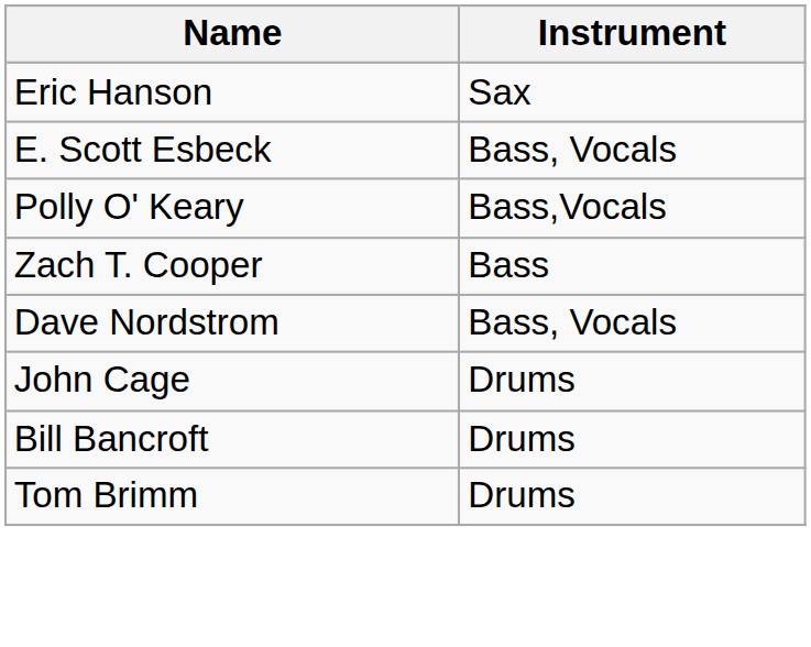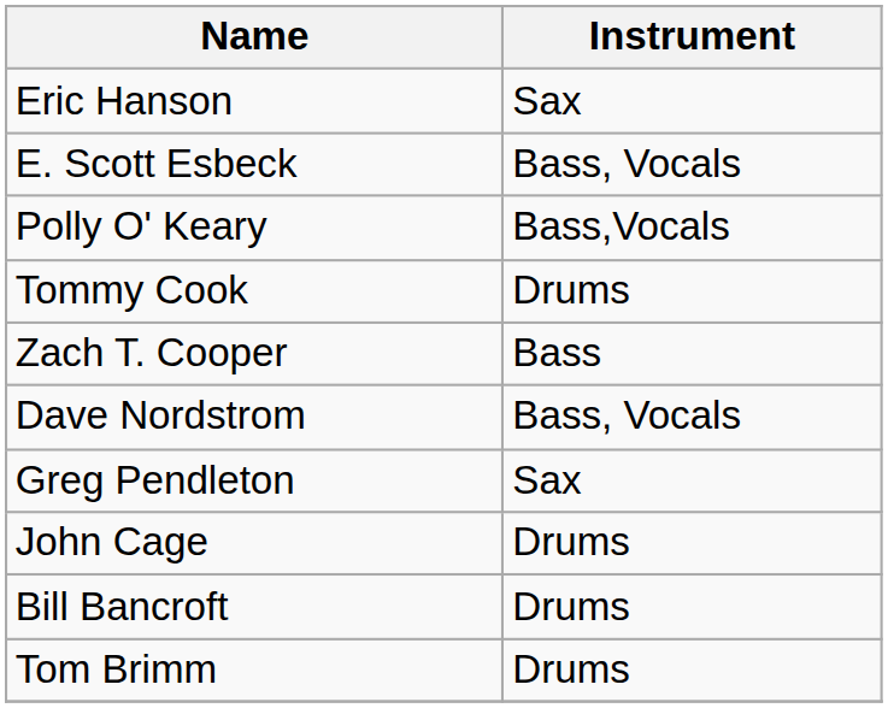 <table class="wikitable">
 <tr>
 <th scope="col" style="width:12em;">Name</th>
 <th scope="col" style="width:9em;">Instrument</th>
 </tr>
 <tr>
 <td>Eric Hanson</td>
 <td>Sax</td>
 </tr>
 <tr>
 <td>E. Scott Esbeck</td>
 <td>Bass, Vocals</td>
 </tr>
 <tr>
 <td>Polly O' Keary</td>
 <td>Bass,Vocals</td>
 </tr>
 <tr>
+<td>Tommy Cook</td>
+<td>Drums</td>
+</tr>
+<tr>
 <td>Zach T. Cooper</td>
 <td>Bass</td>
 </tr>
 <tr>
 <td>Dave Nordstrom</td>
 <td>Bass, Vocals</td>
+</tr>
+<tr>
+<td>Greg Pendleton</td>
+<td>Sax</td>
 </tr>
 <tr>
 <td>John Cage</td>
 <td>Drums</td>
 </tr>
 <tr>
 <td>Bill Bancroft</td>
 <td>Drums</td>
 </tr>
 <tr>
 <td>Tom Brimm</td>
 <td>Drums</td>
 </tr>
 <tr>
 </tr>
 </table>
